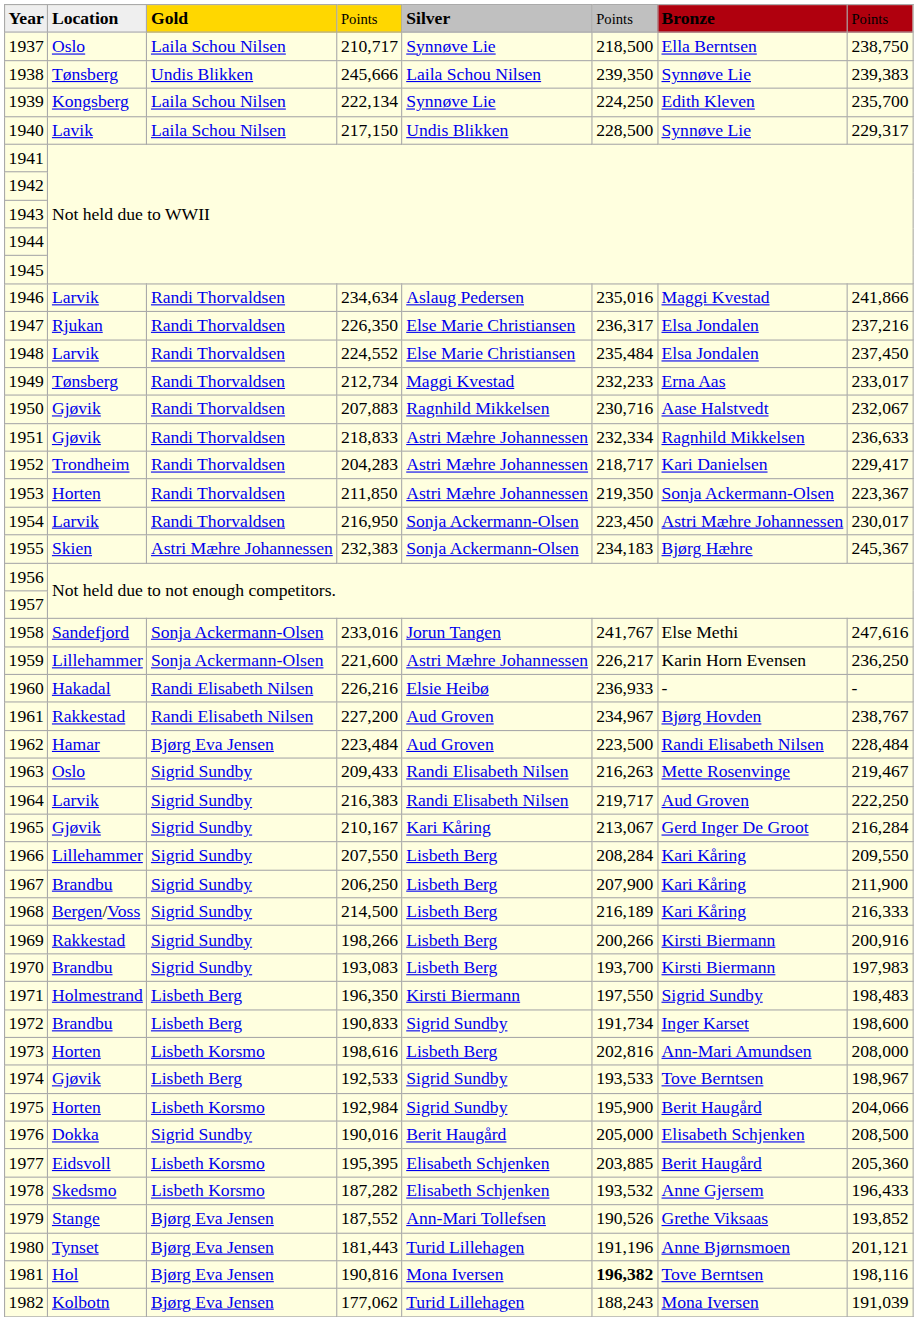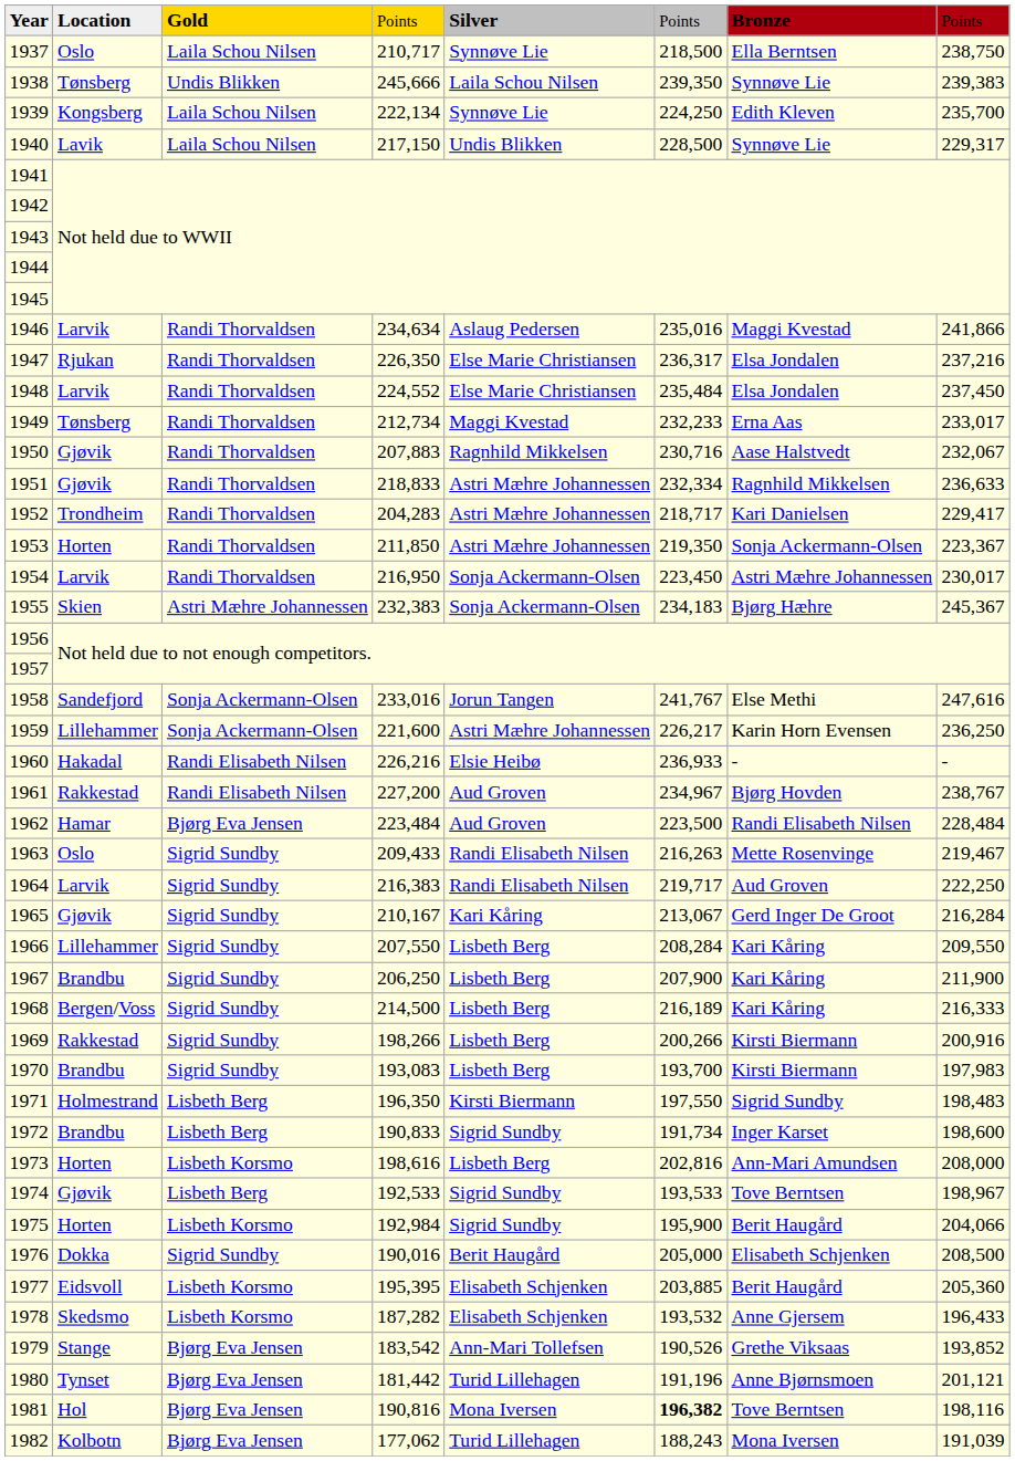 <table class="wikitable" style="background-color:#ffffdf">
 <tr align="left" bgcolor="#efefef">
 <td><strong>Year</strong></td>
 <td><strong>Location</strong></td>
 <td bgcolor=gold><strong>Gold</strong></td>
 <td bgcolor=gold><small>Points</small></td>
 <td bgcolor=silver><strong>Silver</strong></td>
 <td bgcolor=silver><small>Points</small></td>
 <td bgcolor=bronze><strong>Bronze</strong></td>
 <td bgcolor=bronze><small>Points</small></td>
 </tr>
 <tr>
 <td>1937</td>
 <td><a href='#'>Oslo</a></td>
 <td><a href='#'>Laila Schou Nilsen</a></td>
 <td>210,717</td>
 <td><a href='#'>Synnøve Lie</a></td>
 <td>218,500</td>
 <td><a href='#'>Ella Berntsen</a></td>
 <td>238,750</td>
 </tr>
 <tr>
 <td>1938</td>
 <td><a href='#'>Tønsberg</a></td>
 <td><a href='#'>Undis Blikken</a></td>
 <td>245,666</td>
 <td><a href='#'>Laila Schou Nilsen</a></td>
 <td>239,350</td>
 <td><a href='#'>Synnøve Lie</a></td>
 <td>239,383</td>
 </tr>
 <tr>
 <td>1939</td>
 <td><a href='#'>Kongsberg</a></td>
 <td><a href='#'>Laila Schou Nilsen</a></td>
 <td>222,134</td>
 <td><a href='#'>Synnøve Lie</a></td>
 <td>224,250</td>
 <td><a href='#'>Edith Kleven</a></td>
 <td>235,700</td>
 </tr>
 <tr>
 <td>1940</td>
 <td><a href='#'>Lavik</a></td>
 <td><a href='#'>Laila Schou Nilsen</a></td>
 <td>217,150</td>
 <td><a href='#'>Undis Blikken</a></td>
 <td>228,500</td>
 <td><a href='#'>Synnøve Lie</a></td>
 <td>229,317</td>
 </tr>
 <tr>
 <td>1941</td>
 <td colspan=7 rowspan=5>Not held due to WWII</td>
 </tr>
 <tr>
 <td>1942</td>
 </tr>
 <tr>
 <td>1943</td>
 </tr>
 <tr>
 <td>1944</td>
 </tr>
 <tr>
 <td>1945</td>
 </tr>
 <tr>
 <td>1946</td>
 <td><a href='#'>Larvik</a></td>
 <td><a href='#'>Randi Thorvaldsen</a></td>
 <td>234,634</td>
 <td><a href='#'>Aslaug Pedersen</a></td>
 <td>235,016</td>
 <td><a href='#'>Maggi Kvestad</a></td>
 <td>241,866</td>
 </tr>
 <tr>
 <td>1947</td>
 <td><a href='#'>Rjukan</a></td>
 <td><a href='#'>Randi Thorvaldsen</a></td>
 <td>226,350</td>
 <td><a href='#'>Else Marie Christiansen</a></td>
 <td>236,317</td>
 <td><a href='#'>Elsa Jondalen</a></td>
 <td>237,216</td>
 </tr>
 <tr>
 <td>1948</td>
 <td><a href='#'>Larvik</a></td>
 <td><a href='#'>Randi Thorvaldsen</a></td>
 <td>224,552</td>
 <td><a href='#'>Else Marie Christiansen</a></td>
 <td>235,484</td>
 <td><a href='#'>Elsa Jondalen</a></td>
 <td>237,450</td>
 </tr>
 <tr>
 <td>1949</td>
 <td><a href='#'>Tønsberg</a></td>
 <td><a href='#'>Randi Thorvaldsen</a></td>
 <td>212,734</td>
 <td><a href='#'>Maggi Kvestad</a></td>
 <td>232,233</td>
 <td><a href='#'>Erna Aas</a></td>
 <td>233,017</td>
 </tr>
 <tr>
 <td>1950</td>
 <td><a href='#'>Gjøvik</a></td>
 <td><a href='#'>Randi Thorvaldsen</a></td>
 <td>207,883</td>
 <td><a href='#'>Ragnhild Mikkelsen</a></td>
 <td>230,716</td>
 <td><a href='#'>Aase Halstvedt</a></td>
 <td>232,067</td>
 </tr>
 <tr>
 <td>1951</td>
 <td><a href='#'>Gjøvik</a></td>
 <td><a href='#'>Randi Thorvaldsen</a></td>
 <td>218,833</td>
 <td><a href='#'>Astri Mæhre Johannessen</a></td>
 <td>232,334</td>
 <td><a href='#'>Ragnhild Mikkelsen</a></td>
 <td>236,633</td>
 </tr>
 <tr>
 <td>1952</td>
 <td><a href='#'>Trondheim</a></td>
 <td><a href='#'>Randi Thorvaldsen</a></td>
 <td>204,283</td>
 <td><a href='#'>Astri Mæhre Johannessen</a></td>
 <td>218,717</td>
 <td><a href='#'>Kari Danielsen</a></td>
 <td>229,417</td>
 </tr>
 <tr>
 <td>1953</td>
 <td><a href='#'>Horten</a></td>
 <td><a href='#'>Randi Thorvaldsen</a></td>
 <td>211,850</td>
 <td><a href='#'>Astri Mæhre Johannessen</a></td>
 <td>219,350</td>
 <td><a href='#'>Sonja Ackermann-Olsen</a></td>
 <td>223,367</td>
 </tr>
 <tr>
 <td>1954</td>
 <td><a href='#'>Larvik</a></td>
 <td><a href='#'>Randi Thorvaldsen</a></td>
 <td>216,950</td>
 <td><a href='#'>Sonja Ackermann-Olsen</a></td>
 <td>223,450</td>
 <td><a href='#'>Astri Mæhre Johannessen</a></td>
 <td>230,017</td>
 </tr>
 <tr>
 <td>1955</td>
 <td><a href='#'>Skien</a></td>
 <td><a href='#'>Astri Mæhre Johannessen</a></td>
 <td>232,383</td>
 <td><a href='#'>Sonja Ackermann-Olsen</a></td>
 <td>234,183</td>
 <td><a href='#'>Bjørg Hæhre</a></td>
 <td>245,367</td>
 </tr>
 <tr>
 <td>1956</td>
 <td colspan=7 rowspan=2>Not held due to not enough competitors.</td>
 </tr>
 <tr>
 <td>1957</td>
 </tr>
 <tr>
 <td>1958</td>
 <td><a href='#'>Sandefjord</a></td>
 <td><a href='#'>Sonja Ackermann-Olsen</a></td>
 <td>233,016</td>
 <td><a href='#'>Jorun Tangen</a></td>
 <td>241,767</td>
 <td>Else Methi</td>
 <td>247,616</td>
 </tr>
 <tr>
 <td>1959</td>
 <td><a href='#'>Lillehammer</a></td>
 <td><a href='#'>Sonja Ackermann-Olsen</a></td>
 <td>221,600</td>
 <td><a href='#'>Astri Mæhre Johannessen</a></td>
 <td>226,217</td>
 <td>Karin Horn Evensen</td>
 <td>236,250</td>
 </tr>
 <tr>
 <td>1960</td>
 <td><a href='#'>Hakadal</a></td>
 <td><a href='#'>Randi Elisabeth Nilsen</a></td>
 <td>226,216</td>
 <td><a href='#'>Elsie Heibø</a></td>
 <td>236,933</td>
 <td>-</td>
 <td>-</td>
 </tr>
 <tr>
 <td>1961</td>
 <td><a href='#'>Rakkestad</a></td>
 <td><a href='#'>Randi Elisabeth Nilsen</a></td>
 <td>227,200</td>
 <td><a href='#'>Aud Groven</a></td>
 <td>234,967</td>
 <td><a href='#'>Bjørg Hovden</a></td>
 <td>238,767</td>
 </tr>
 <tr>
 <td>1962</td>
 <td><a href='#'>Hamar</a></td>
 <td><a href='#'>Bjørg Eva Jensen</a></td>
 <td>223,484</td>
 <td><a href='#'>Aud Groven</a></td>
 <td>223,500</td>
 <td><a href='#'>Randi Elisabeth Nilsen</a></td>
 <td>228,484</td>
 </tr>
 <tr>
 <td>1963</td>
 <td><a href='#'>Oslo</a></td>
 <td><a href='#'>Sigrid Sundby</a></td>
 <td>209,433</td>
 <td><a href='#'>Randi Elisabeth Nilsen</a></td>
 <td>216,263</td>
 <td><a href='#'>Mette Rosenvinge</a></td>
 <td>219,467</td>
 </tr>
 <tr>
 <td>1964</td>
 <td><a href='#'>Larvik</a></td>
 <td><a href='#'>Sigrid Sundby</a></td>
 <td>216,383</td>
 <td><a href='#'>Randi Elisabeth Nilsen</a></td>
 <td>219,717</td>
 <td><a href='#'>Aud Groven</a></td>
 <td>222,250</td>
 </tr>
 <tr>
 <td>1965</td>
 <td><a href='#'>Gjøvik</a></td>
 <td><a href='#'>Sigrid Sundby</a></td>
 <td>210,167</td>
 <td><a href='#'>Kari Kåring</a></td>
 <td>213,067</td>
 <td><a href='#'>Gerd Inger De Groot</a></td>
 <td>216,284</td>
 </tr>
 <tr>
 <td>1966</td>
 <td><a href='#'>Lillehammer</a></td>
 <td><a href='#'>Sigrid Sundby</a></td>
 <td>207,550</td>
 <td><a href='#'>Lisbeth Berg</a></td>
 <td>208,284</td>
 <td><a href='#'>Kari Kåring</a></td>
 <td>209,550</td>
 </tr>
 <tr>
 <td>1967</td>
 <td><a href='#'>Brandbu</a></td>
 <td><a href='#'>Sigrid Sundby</a></td>
 <td>206,250</td>
 <td><a href='#'>Lisbeth Berg</a></td>
 <td>207,900</td>
 <td><a href='#'>Kari Kåring</a></td>
 <td>211,900</td>
 </tr>
 <tr>
 <td>1968</td>
 <td><a href='#'>Bergen</a>/<a href='#'>Voss</a></td>
 <td><a href='#'>Sigrid Sundby</a></td>
 <td>214,500</td>
 <td><a href='#'>Lisbeth Berg</a></td>
 <td>216,189</td>
 <td><a href='#'>Kari Kåring</a></td>
 <td>216,333</td>
 </tr>
 <tr>
 <td>1969</td>
 <td><a href='#'>Rakkestad</a></td>
 <td><a href='#'>Sigrid Sundby</a></td>
 <td>198,266</td>
 <td><a href='#'>Lisbeth Berg</a></td>
 <td>200,266</td>
 <td><a href='#'>Kirsti Biermann</a></td>
 <td>200,916</td>
 </tr>
 <tr>
 <td>1970</td>
 <td><a href='#'>Brandbu</a></td>
 <td><a href='#'>Sigrid Sundby</a></td>
 <td>193,083</td>
 <td><a href='#'>Lisbeth Berg</a></td>
 <td>193,700</td>
 <td><a href='#'>Kirsti Biermann</a></td>
 <td>197,983</td>
 </tr>
 <tr>
 <td>1971</td>
 <td><a href='#'>Holmestrand</a></td>
 <td><a href='#'>Lisbeth Berg</a></td>
 <td>196,350</td>
 <td><a href='#'>Kirsti Biermann</a></td>
 <td>197,550</td>
 <td><a href='#'>Sigrid Sundby</a></td>
 <td>198,483</td>
 </tr>
 <tr>
 <td>1972</td>
 <td><a href='#'>Brandbu</a></td>
 <td><a href='#'>Lisbeth Berg</a></td>
 <td>190,833</td>
 <td><a href='#'>Sigrid Sundby</a></td>
 <td>191,734</td>
 <td><a href='#'>Inger Karset</a></td>
 <td>198,600</td>
 </tr>
 <tr>
 <td>1973</td>
 <td><a href='#'>Horten</a></td>
 <td><a href='#'>Lisbeth Korsmo</a></td>
 <td>198,616</td>
 <td><a href='#'>Lisbeth Berg</a></td>
 <td>202,816</td>
 <td><a href='#'>Ann-Mari Amundsen</a></td>
 <td>208,000</td>
 </tr>
 <tr>
 <td>1974</td>
 <td><a href='#'>Gjøvik</a></td>
 <td><a href='#'>Lisbeth Berg</a></td>
 <td>192,533</td>
 <td><a href='#'>Sigrid Sundby</a></td>
 <td>193,533</td>
 <td><a href='#'>Tove Berntsen</a></td>
 <td>198,967</td>
 </tr>
 <tr>
 <td>1975</td>
 <td><a href='#'>Horten</a></td>
 <td><a href='#'>Lisbeth Korsmo</a></td>
 <td>192,984</td>
 <td><a href='#'>Sigrid Sundby</a></td>
 <td>195,900</td>
 <td><a href='#'>Berit Haugård</a></td>
 <td>204,066</td>
 </tr>
 <tr>
 <td>1976</td>
 <td><a href='#'>Dokka</a></td>
 <td><a href='#'>Sigrid Sundby</a></td>
 <td>190,016</td>
 <td><a href='#'>Berit Haugård</a></td>
 <td>205,000</td>
 <td><a href='#'>Elisabeth Schjenken</a></td>
 <td>208,500</td>
 </tr>
 <tr>
 <td>1977</td>
 <td><a href='#'>Eidsvoll</a></td>
 <td><a href='#'>Lisbeth Korsmo</a></td>
 <td>195,395</td>
 <td><a href='#'>Elisabeth Schjenken</a></td>
 <td>203,885</td>
 <td><a href='#'>Berit Haugård</a></td>
 <td>205,360</td>
 </tr>
 <tr>
 <td>1978</td>
 <td><a href='#'>Skedsmo</a></td>
 <td><a href='#'>Lisbeth Korsmo</a></td>
 <td>187,282</td>
 <td><a href='#'>Elisabeth Schjenken</a></td>
 <td>193,532</td>
 <td><a href='#'>Anne Gjersem</a></td>
 <td>196,433</td>
 </tr>
 <tr>
 <td>1979</td>
 <td><a href='#'>Stange</a></td>
 <td><a href='#'>Bjørg Eva Jensen</a></td>
-<td>187,552</td>
+<td>183,542</td>
 <td><a href='#'>Ann-Mari Tollefsen</a></td>
 <td>190,526</td>
 <td><a href='#'>Grethe Viksaas</a></td>
 <td>193,852</td>
 </tr>
 <tr>
 <td>1980</td>
 <td><a href='#'>Tynset</a></td>
 <td><a href='#'>Bjørg Eva Jensen</a></td>
-<td>181,443</td>
+<td>181,442</td>
 <td><a href='#'>Turid Lillehagen</a></td>
 <td>191,196</td>
 <td><a href='#'>Anne Bjørnsmoen</a></td>
 <td>201,121</td>
 </tr>
 <tr>
 <td>1981</td>
 <td><a href='#'>Hol</a></td>
 <td><a href='#'>Bjørg Eva Jensen</a></td>
 <td>190,816</td>
 <td><a href='#'>Mona Iversen</a></td>
 <td><strong>196,382</strong></td>
 <td><a href='#'>Tove Berntsen</a></td>
 <td>198,116</td>
 </tr>
 <tr>
 <td>1982</td>
 <td><a href='#'>Kolbotn</a></td>
 <td><a href='#'>Bjørg Eva Jensen</a></td>
 <td>177,062</td>
 <td><a href='#'>Turid Lillehagen</a></td>
 <td>188,243</td>
 <td><a href='#'>Mona Iversen</a></td>
 <td>191,039</td>
 </tr>
 </table>
